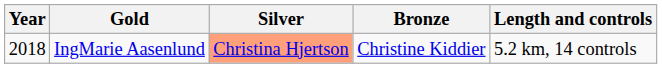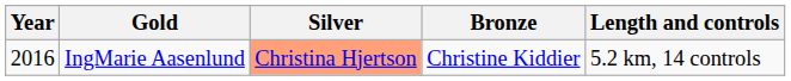 <table class="wikitable">
 <tr>
 <th>Year</th>
 <th>Gold</th>
 <th>Silver</th>
 <th>Bronze</th>
 <th>Length and controls</th>
 </tr>
 <tr>
-<td>2018</td>
+<td>2016</td>
 <td> <a href='#'>IngMarie Aasenlund</a></td>
 <td style="background: lightsalmon;"> <a href='#'>Christina Hjertson</a></td>
 <td> <a href='#'>Christine Kiddier</a></td>
 <td>5.2 km, 14 controls</td>
 </tr>
 </table>
